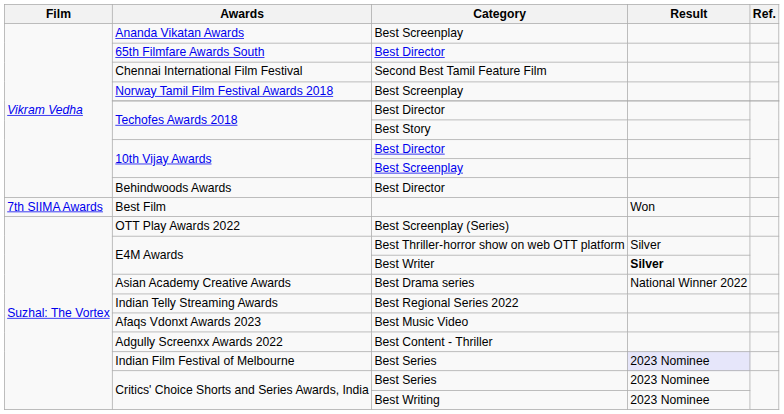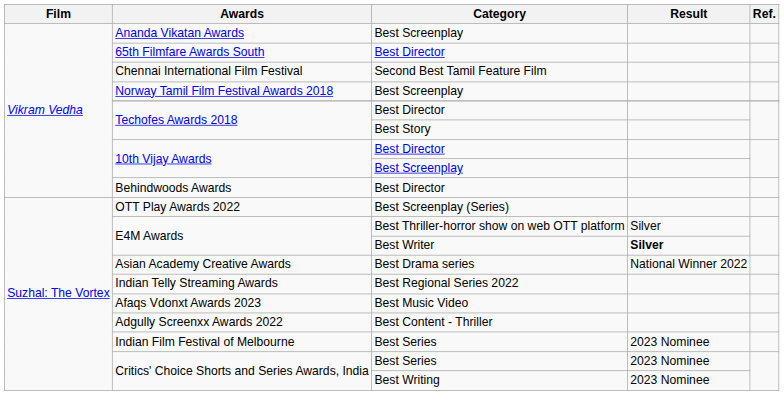 <table class="wikitable sortable">
 <tr>
 <th>Film</th>
 <th>Awards</th>
 <th>Category</th>
 <th>Result</th>
 <th>Ref.</th>
 </tr>
 <tr>
 <td rowspan=10><em><a href='#'>Vikram Vedha</a></em></td>
 <td><a href='#'>Ananda Vikatan Awards</a></td>
 <td>Best Screenplay</td>
 <td></td>
 <td><br></td>
 </tr>
 <tr>
 <td><a href='#'>65th Filmfare Awards South</a></td>
 <td><a href='#'>Best Director</a></td>
 <td></td>
 <td></td>
 </tr>
 <tr>
 <td>Chennai International Film Festival</td>
 <td>Second Best Tamil Feature Film</td>
 <td></td>
 <td></td>
 </tr>
 <tr>
 <td><a href='#'>Norway Tamil Film Festival Awards 2018</a></td>
 <td>Best Screenplay</td>
 <td></td>
 <td><br></td>
 </tr>
 <tr>
 </tr>
 <tr>
 <td rowspan=2><a href='#'>Techofes Awards 2018</a></td>
 <td>Best Director</td>
 <td></td>
 <td rowspan=2><br></td>
 </tr>
 <tr>
 <td>Best Story</td>
 <td></td>
 </tr>
 <tr>
 <td rowspan=2><a href='#'>10th Vijay Awards</a></td>
 <td><a href='#'>Best Director</a></td>
 <td></td>
 <td rowspan=2><br></td>
 </tr>
 <tr>
 <td><a href='#'>Best Screenplay</a></td>
 <td></td>
 </tr>
 <tr>
 <td>Behindwoods Awards</td>
 <td>Best Director</td>
 <td></td>
 <td></td>
 </tr>
 <tr>
-<td><a href='#'>7th SIIMA Awards</a></td>
-<td>Best Film</td>
-<td></td>
-<td>Won</td>
-<td></td>
-</tr>
-<tr>
 <td rowspan="10"><a href='#'>Suzhal: The Vortex</a></td>
 <td>OTT Play Awards 2022</td>
 <td>Best Screenplay (Series)</td>
 <td></td>
 <td></td>
 </tr>
 <tr>
 <td rowspan="2">E4M Awards</td>
 <td>Best Thriller-horror show on web OTT platform</td>
 <td>Silver</td>
 <td rowspan="2"></td>
 </tr>
 <tr>
 <td>Best Writer</td>
 <td><strong>Silver</strong></td>
 </tr>
 <tr>
 <td>Asian Academy Creative Awards</td>
 <td>Best Drama series</td>
 <td>National Winner 2022</td>
 <td></td>
 </tr>
 <tr>
 <td>Indian Telly Streaming Awards</td>
 <td>Best Regional Series 2022</td>
 <td></td>
 <td></td>
 </tr>
 <tr>
 <td>Afaqs Vdonxt Awards 2023</td>
 <td>Best Music Video</td>
 <td></td>
 <td></td>
 </tr>
 <tr>
 <td>Adgully Screenxx Awards 2022</td>
 <td>Best Content - Thriller</td>
 <td></td>
 <td></td>
 </tr>
 <tr>
 <td>Indian Film Festival of Melbourne</td>
 <td>Best Series</td>
-<td style="background: lavender;">2023 Nominee</td>
+<td>2023 Nominee</td>
 <td></td>
 </tr>
 <tr>
 <td rowspan="2">Critics' Choice Shorts and Series Awards, India</td>
 <td>Best Series</td>
 <td>2023 Nominee</td>
 <td rowspan="2"></td>
 </tr>
 <tr>
 <td>Best Writing</td>
 <td>2023 Nominee</td>
 </tr>
 </table>
